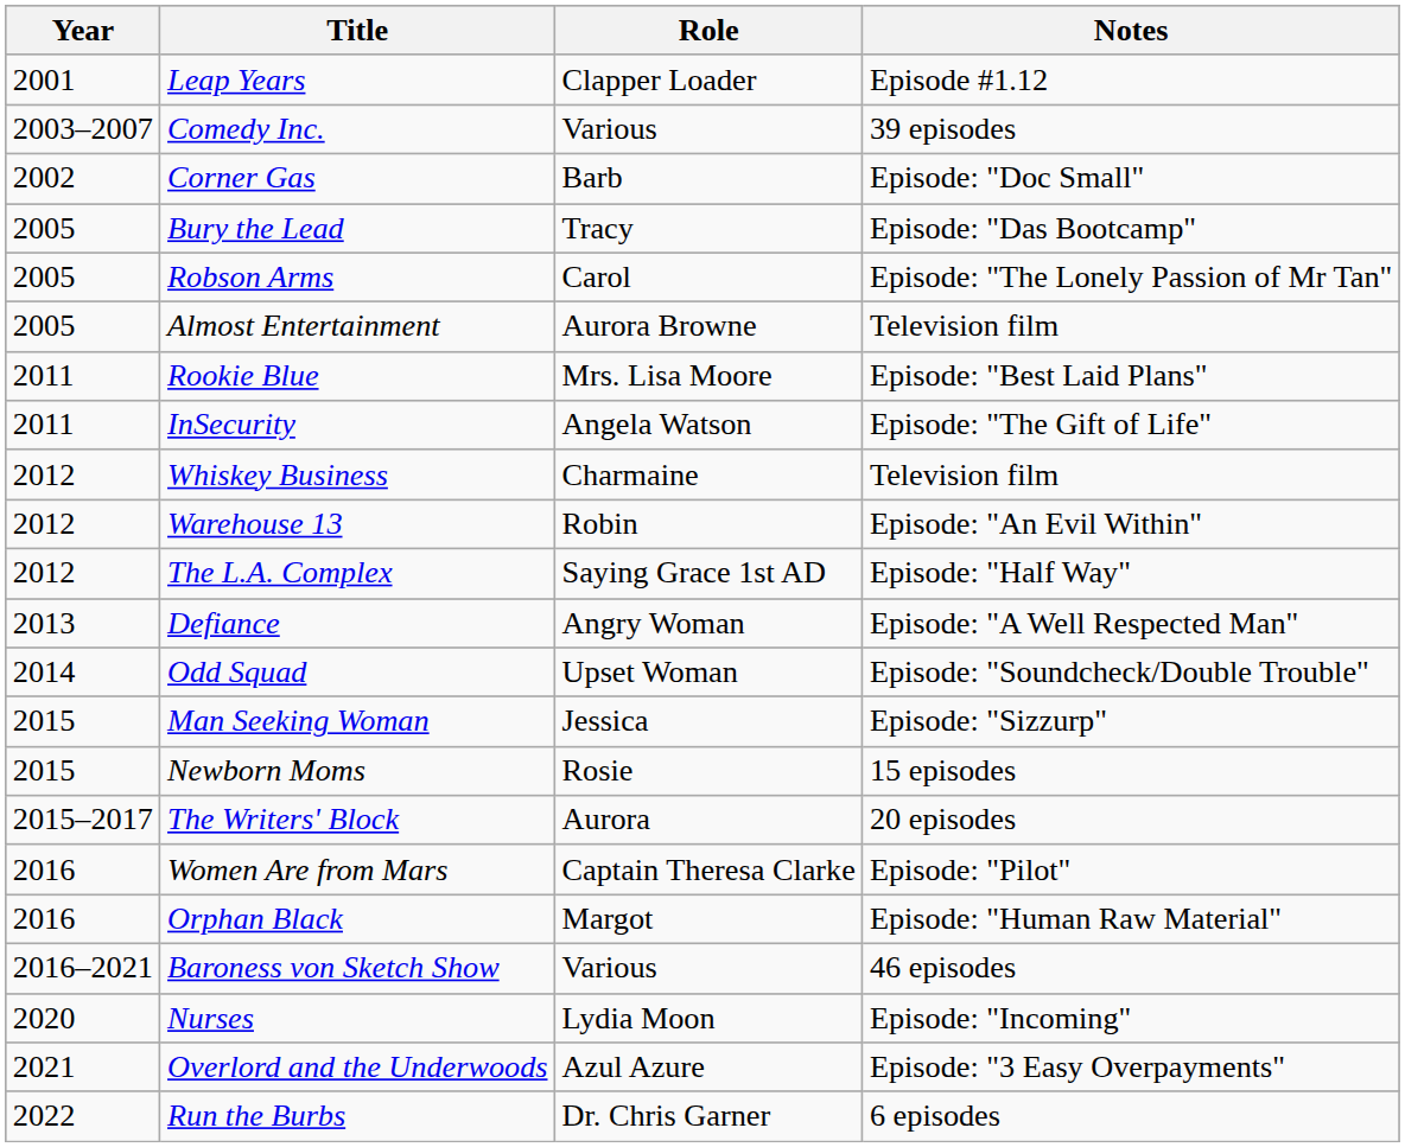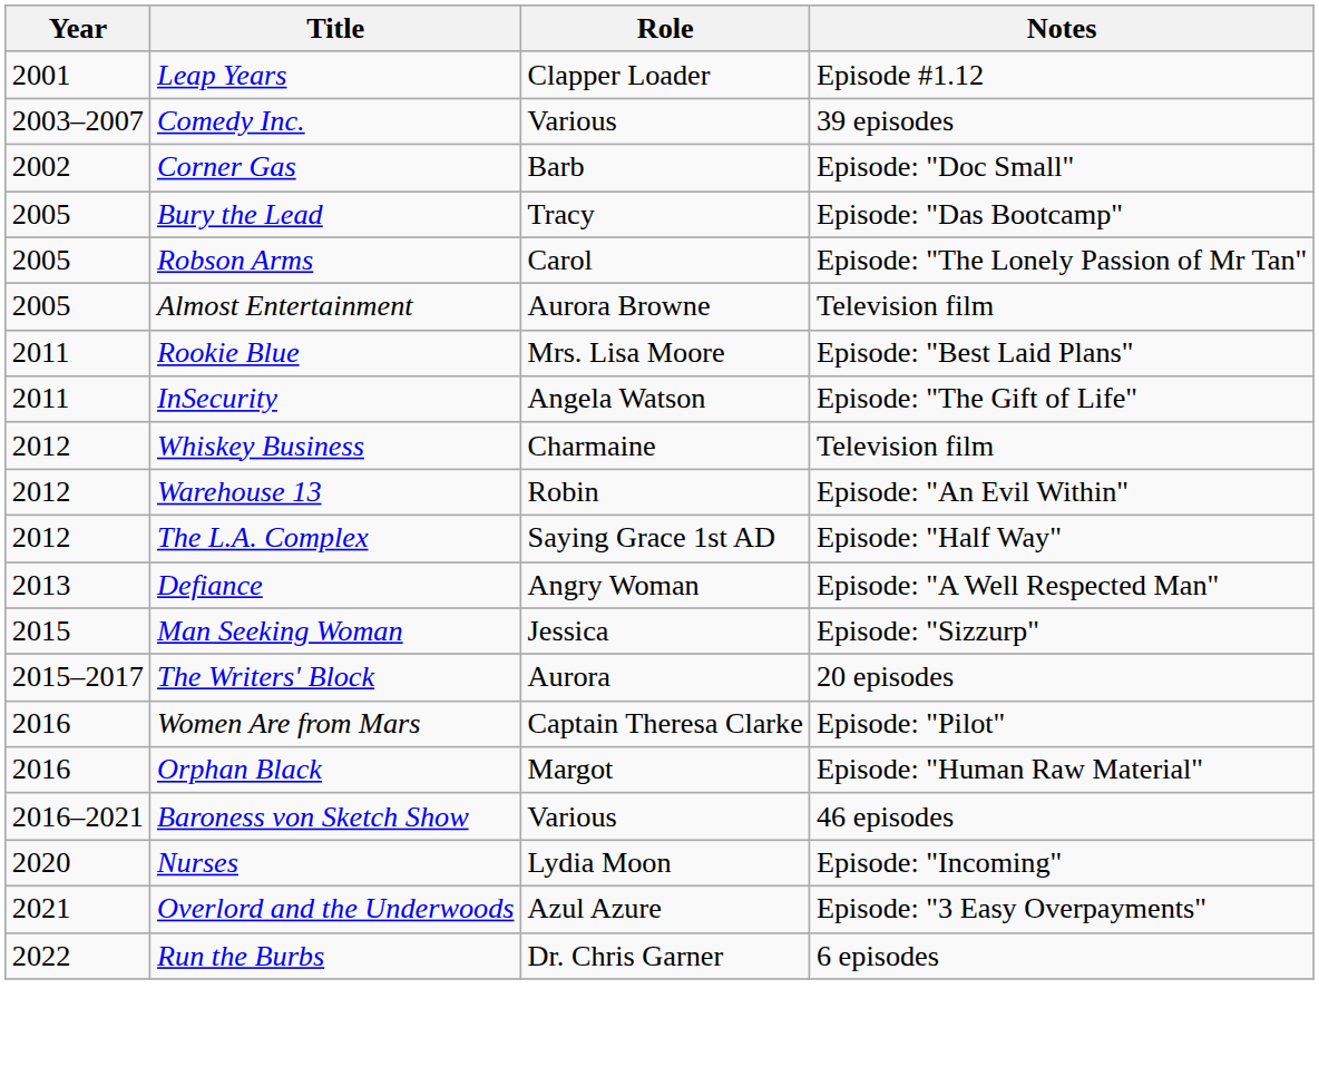 <table class="wikitable sortable">
 <tr>
 <th>Year</th>
 <th>Title</th>
 <th>Role</th>
 <th>Notes</th>
 </tr>
 <tr>
 <td>2001</td>
 <td><em><a href='#'>Leap Years</a></em></td>
 <td>Clapper Loader</td>
 <td>Episode #1.12</td>
 </tr>
 <tr>
 <td>2003–2007</td>
 <td><a href='#'><em>Comedy Inc.</em></a></td>
 <td>Various</td>
 <td>39 episodes</td>
 </tr>
 <tr>
 <td>2002</td>
 <td><em><a href='#'>Corner Gas</a></em></td>
 <td>Barb</td>
 <td>Episode: "Doc Small"</td>
 </tr>
 <tr>
 <td>2005</td>
 <td><em><a href='#'>Bury the Lead</a></em></td>
 <td>Tracy</td>
 <td>Episode: "Das Bootcamp"</td>
 </tr>
 <tr>
 <td>2005</td>
 <td><em><a href='#'>Robson Arms</a></em></td>
 <td>Carol</td>
 <td>Episode: "The Lonely Passion of Mr Tan"</td>
 </tr>
 <tr>
 <td>2005</td>
 <td><em>Almost Entertainment</em></td>
 <td>Aurora Browne</td>
 <td>Television film</td>
 </tr>
 <tr>
 <td>2011</td>
 <td><em><a href='#'>Rookie Blue</a></em></td>
 <td>Mrs. Lisa Moore</td>
 <td>Episode: "Best Laid Plans"</td>
 </tr>
 <tr>
 <td>2011</td>
 <td><em><a href='#'>InSecurity</a></em></td>
 <td>Angela Watson</td>
 <td>Episode: "The Gift of Life"</td>
 </tr>
 <tr>
 <td>2012</td>
 <td><a href='#'><em>Whiskey Business</em></a></td>
 <td>Charmaine</td>
 <td>Television film</td>
 </tr>
 <tr>
 <td>2012</td>
 <td><em><a href='#'>Warehouse 13</a></em></td>
 <td>Robin</td>
 <td>Episode: "An Evil Within"</td>
 </tr>
 <tr>
 <td>2012</td>
 <td data-sort-value="L.A. Complex, The"><em><a href='#'>The L.A. Complex</a></em></td>
 <td>Saying Grace 1st AD</td>
 <td>Episode: "Half Way"</td>
 </tr>
 <tr>
 <td>2013</td>
 <td><a href='#'><em>Defiance</em></a></td>
 <td>Angry Woman</td>
 <td>Episode: "A Well Respected Man"</td>
 </tr>
 <tr>
-<td>2014</td>
-<td><em><a href='#'>Odd Squad</a></em></td>
-<td>Upset Woman</td>
-<td>Episode: "Soundcheck/Double Trouble"</td>
-</tr>
-<tr>
 <td>2015</td>
 <td><em><a href='#'>Man Seeking Woman</a></em></td>
 <td>Jessica</td>
 <td>Episode: "Sizzurp"</td>
-</tr>
-<tr>
-<td>2015</td>
-<td><em>Newborn Moms</em></td>
-<td>Rosie</td>
-<td>15 episodes</td>
 </tr>
 <tr>
 <td>2015–2017</td>
 <td data-sort-value="Writers' Block, The"><em><a href='#'>The Writers' Block</a></em></td>
 <td>Aurora</td>
 <td>20 episodes</td>
 </tr>
 <tr>
 <td>2016</td>
 <td><em>Women Are from Mars</em></td>
 <td>Captain Theresa Clarke</td>
 <td>Episode: "Pilot"</td>
 </tr>
 <tr>
 <td>2016</td>
 <td><em><a href='#'>Orphan Black</a></em></td>
 <td>Margot</td>
 <td>Episode: "Human Raw Material"</td>
 </tr>
 <tr>
 <td>2016–2021</td>
 <td><em><a href='#'>Baroness von Sketch Show</a></em></td>
 <td>Various</td>
 <td>46 episodes</td>
 </tr>
 <tr>
 <td>2020</td>
 <td><a href='#'><em>Nurses</em></a></td>
 <td>Lydia Moon</td>
 <td>Episode: "Incoming"</td>
 </tr>
 <tr>
 <td>2021</td>
 <td><em><a href='#'>Overlord and the Underwoods</a></em></td>
 <td>Azul Azure</td>
 <td>Episode: "3 Easy Overpayments"</td>
 </tr>
 <tr>
 <td>2022</td>
 <td><em><a href='#'>Run the Burbs</a></em></td>
 <td>Dr. Chris Garner</td>
 <td>6 episodes</td>
 </tr>
 </table>
